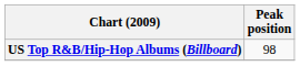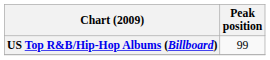 <table class="wikitable plainrowheaders sortable" style="text-align:center;" border="1">
 <tr>
 <th scope="col">Chart (2009)</th>
 <th scope="col">Peak<br>position</th>
 </tr>
 <tr>
 <th scope="row">US <a href='#'>Top R&B/Hip-Hop Albums</a> (<em><a href='#'>Billboard</a></em>)</th>
-<td>98</td>
+<td>99</td>
 </tr>
 <tr>
 </tr>
 </table>
